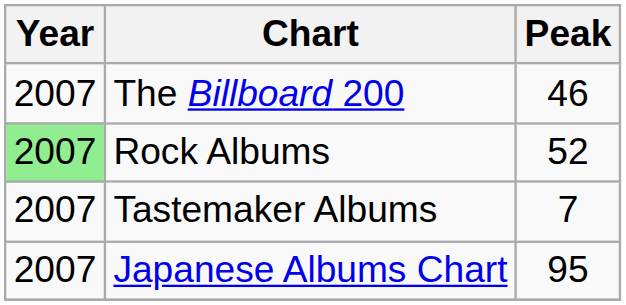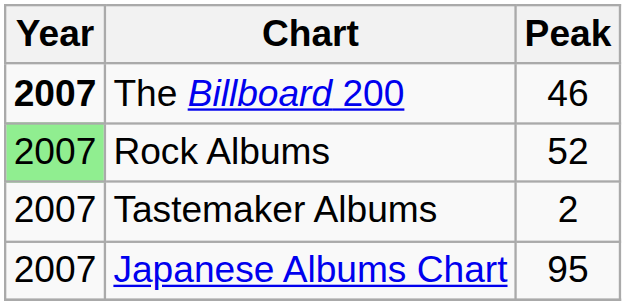 <table class="wikitable">
 <tr>
 <th>Year</th>
 <th>Chart</th>
 <th>Peak</th>
 </tr>
 <tr>
-<td>2007</td>
+<td><strong>2007</strong></td>
 <td>The <a href='#'><em>Billboard</em> 200</a></td>
 <td style="text-align:center;">46</td>
 </tr>
 <tr>
 <td style="background: lightgreen;">2007</td>
 <td>Rock Albums</td>
 <td style="text-align:center;">52</td>
 </tr>
 <tr>
 <td>2007</td>
 <td>Tastemaker Albums</td>
-<td style="text-align:center;">7</td>
+<td style="text-align:center;">2</td>
 </tr>
 <tr>
 <td>2007</td>
 <td><a href='#'>Japanese Albums Chart</a></td>
 <td style="text-align:center;">95</td>
 </tr>
 <tr>
 </tr>
 </table>
